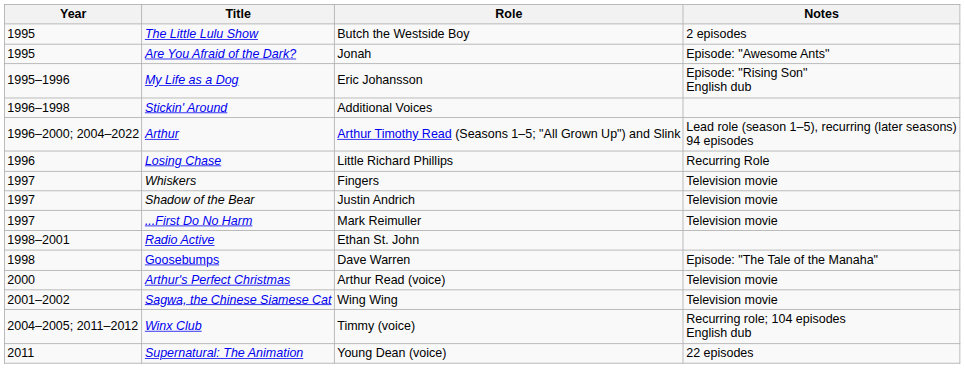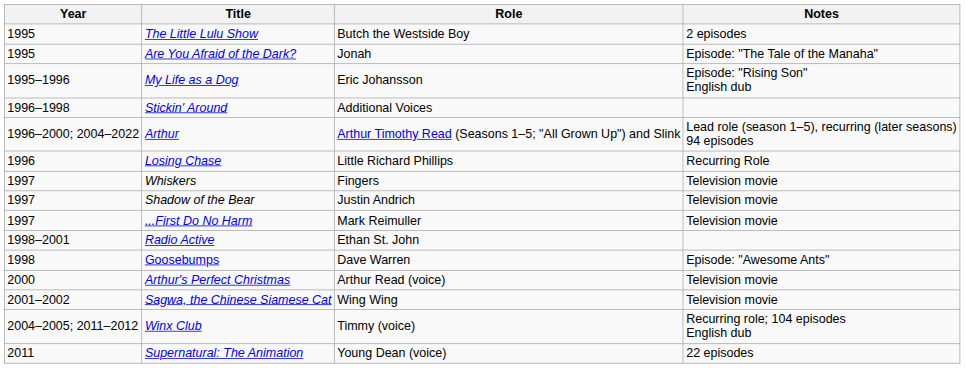 <table class="wikitable sortable">
 <tr>
 <th>Year</th>
 <th>Title</th>
 <th>Role</th>
 <th>Notes</th>
 </tr>
 <tr>
 <td>1995</td>
 <td data-sort-value="Little Lulu Show, The"><em><a href='#'>The Little Lulu Show</a></em></td>
 <td>Butch the Westside Boy</td>
 <td>2 episodes</td>
 </tr>
 <tr>
 <td>1995</td>
 <td><em><a href='#'>Are You Afraid of the Dark?</a></em></td>
 <td>Jonah</td>
-<td>Episode: "Awesome Ants"</td>
+<td>Episode: "The Tale of the Manaha"</td>
 </tr>
 <tr>
 <td>1995–1996</td>
 <td><em><a href='#'>My Life as a Dog</a></em></td>
 <td>Eric Johansson</td>
 <td>Episode: "Rising Son"<br>English dub</td>
 </tr>
 <tr>
 <td>1996–1998</td>
 <td><em><a href='#'>Stickin' Around</a></em></td>
 <td>Additional Voices</td>
 <td></td>
 </tr>
 <tr>
 <td>1996–2000; 2004–2022</td>
 <td><em><a href='#'>Arthur</a></em></td>
 <td><a href='#'>Arthur Timothy Read</a> (Seasons 1–5; "All Grown Up") and Slink</td>
 <td>Lead role (season 1–5), recurring (later seasons)<br>94 episodes</td>
 </tr>
 <tr>
 <td>1996</td>
 <td><em><a href='#'>Losing Chase</a></em></td>
 <td>Little Richard Phillips</td>
 <td>Recurring Role</td>
 </tr>
 <tr>
 <td>1997</td>
 <td><em>Whiskers</em></td>
 <td>Fingers</td>
 <td>Television movie</td>
 </tr>
 <tr>
 <td>1997</td>
 <td><em>Shadow of the Bear</em></td>
 <td>Justin Andrich</td>
 <td>Television movie</td>
 </tr>
 <tr>
 <td>1997</td>
 <td data-sort-value="First Do No Harm, ..."><em><a href='#'>...First Do No Harm</a></em></td>
 <td>Mark Reimuller</td>
 <td>Television movie</td>
 </tr>
 <tr>
 <td>1998–2001</td>
 <td><em><a href='#'>Radio Active</a></em></td>
 <td>Ethan St. John</td>
 <td></td>
 </tr>
 <tr>
 <td>1998</td>
 <td><a href='#'>Goosebumps</a></td>
 <td>Dave Warren</td>
-<td>Episode: "The Tale of the Manaha"</td>
+<td>Episode: "Awesome Ants"</td>
 </tr>
 <tr>
 <td>2000</td>
 <td><em><a href='#'>Arthur's Perfect Christmas</a></em></td>
 <td>Arthur Read (voice)</td>
 <td>Television movie</td>
 </tr>
 <tr>
 <td>2001–2002</td>
 <td><em><a href='#'>Sagwa, the Chinese Siamese Cat</a></em></td>
 <td>Wing Wing</td>
 <td>Television movie</td>
 </tr>
 <tr>
 <td>2004–2005; 2011–2012</td>
 <td><em><a href='#'>Winx Club</a></em></td>
 <td>Timmy (voice)</td>
 <td>Recurring role; 104 episodes<br>English dub</td>
 </tr>
 <tr>
 <td>2011</td>
 <td><em><a href='#'>Supernatural: The Animation</a></em></td>
 <td>Young Dean (voice)</td>
 <td>22 episodes</td>
 </tr>
 </table>
